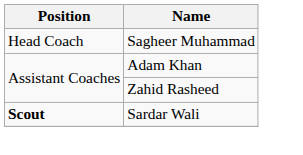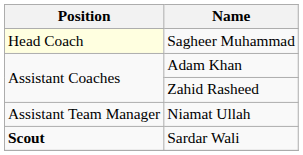 <table class="wikitable">
 <tr>
 <th>Position</th>
 <th>Name</th>
 </tr>
 <tr>
-<td>Head Coach</td>
+<td style="background: lightyellow;">Head Coach</td>
 <td> Sagheer Muhammad</td>
 </tr>
 <tr>
 <td rowspan="2">Assistant Coaches</td>
 <td> Adam Khan</td>
 </tr>
 <tr>
 <td> Zahid Rasheed</td>
 </tr>
 <tr>
+<td>Assistant Team Manager</td>
+<td> Niamat Ullah</td>
+</tr>
+<tr>
 <td><strong>Scout</strong></td>
 <td> Sardar Wali</td>
 </tr>
 <tr>
 </tr>
 </table>
